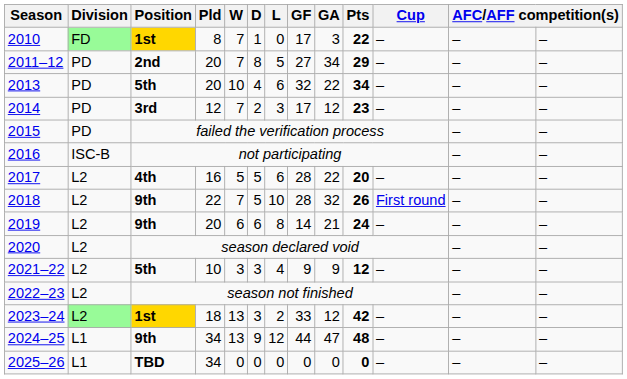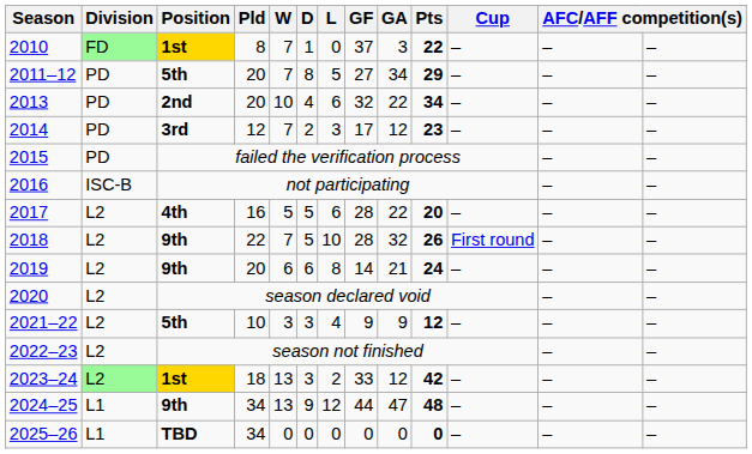 <table class="wikitable">
 <tr style="background:#efefef;">
 <th>Season</th>
 <th>Division</th>
 <th>Position</th>
 <th>Pld</th>
 <th>W</th>
 <th>D</th>
 <th>L</th>
 <th>GF</th>
 <th>GA</th>
 <th>Pts</th>
 <th><a href='#'>Cup</a></th>
 <th colspan=2><a href='#'>AFC</a>/<a href='#'>AFF</a> competition(s)</th>
 </tr>
 <tr>
 <td><a href='#'>2010</a></td>
 <td bgcolor=palegreen>FD</td>
 <td bgcolor=gold><strong>1st</strong></td>
 <td align=right>8</td>
 <td align=right>7</td>
 <td align=right>1</td>
 <td align=right>0</td>
-<td align=right>17</td>
+<td align=right>37</td>
 <td align=right>3</td>
 <td align=right><strong>22</strong></td>
 <td>–</td>
 <td>–</td>
 <td>–</td>
 </tr>
 <tr>
 <td><a href='#'>2011–12</a></td>
 <td>PD</td>
-<td><strong>2nd</strong></td>
+<td><strong>5th</strong></td>
 <td align=right>20</td>
 <td align=right>7</td>
 <td align=right>8</td>
 <td align=right>5</td>
 <td align=right>27</td>
 <td align=right>34</td>
 <td align=right><strong>29</strong></td>
 <td>–</td>
 <td>–</td>
 <td>–</td>
 </tr>
 <tr>
 <td><a href='#'>2013</a></td>
 <td>PD</td>
-<td><strong>5th</strong></td>
+<td><strong>2nd</strong></td>
 <td align=right>20</td>
 <td align=right>10</td>
 <td align=right>4</td>
 <td align=right>6</td>
 <td align=right>32</td>
 <td align=right>22</td>
 <td align=right><strong>34</strong></td>
 <td>–</td>
 <td>–</td>
 <td>–</td>
 </tr>
 <tr>
 <td><a href='#'>2014</a></td>
 <td>PD</td>
 <td><strong>3rd</strong></td>
 <td align=right>12</td>
 <td align=right>7</td>
 <td align=right>2</td>
 <td align=right>3</td>
 <td align=right>17</td>
 <td align=right>12</td>
 <td align=right><strong>23</strong></td>
 <td>–</td>
 <td>–</td>
 <td>–</td>
 </tr>
 <tr>
 <td><a href='#'>2015</a></td>
 <td>PD</td>
 <td align=center colspan=9><em>failed the verification process</em></td>
 <td>–</td>
 <td>–</td>
 </tr>
 <tr>
 <td><a href='#'>2016</a></td>
 <td>ISC-B</td>
 <td align=center colspan=9><em>not participating</em></td>
 <td>–</td>
 <td>–</td>
 </tr>
 <tr>
 <td><a href='#'>2017</a></td>
 <td>L2</td>
 <td><strong>4th</strong></td>
 <td align=right>16</td>
 <td align=right>5</td>
 <td align=right>5</td>
 <td align=right>6</td>
 <td align=right>28</td>
 <td align=right>22</td>
 <td align=right><strong>20</strong></td>
 <td>–</td>
 <td>–</td>
 <td>–</td>
 </tr>
 <tr>
 <td><a href='#'>2018</a></td>
 <td>L2</td>
 <td><strong>9th</strong></td>
 <td align=right>22</td>
 <td align=right>7</td>
 <td align=right>5</td>
 <td align=right>10</td>
 <td align=right>28</td>
 <td align=right>32</td>
 <td align=right><strong>26</strong></td>
 <td><a href='#'>First round</a></td>
 <td>–</td>
 <td>–</td>
 </tr>
 <tr>
 <td><a href='#'>2019</a></td>
 <td>L2</td>
 <td><strong>9th</strong></td>
 <td align=right>20</td>
 <td align=right>6</td>
 <td align=right>6</td>
 <td align=right>8</td>
 <td align=right>14</td>
 <td align=right>21</td>
 <td align=right><strong>24</strong></td>
 <td>–</td>
 <td>–</td>
 <td>–</td>
 </tr>
 <tr>
 <td><a href='#'>2020</a></td>
 <td>L2</td>
 <td align=center colspan=9><em>season declared void</em></td>
 <td>–</td>
 <td>–</td>
 </tr>
 <tr>
 <td><a href='#'>2021–22</a></td>
 <td>L2</td>
 <td><strong>5th</strong></td>
 <td align=right>10</td>
 <td align=right>3</td>
 <td align=right>3</td>
 <td align=right>4</td>
 <td align=right>9</td>
 <td align=right>9</td>
 <td align=right><strong>12</strong></td>
 <td>–</td>
 <td>–</td>
 <td>–</td>
 </tr>
 <tr>
 <td><a href='#'>2022–23</a></td>
 <td>L2</td>
 <td align=center colspan=9><em>season not finished</em></td>
 <td>–</td>
 <td>–</td>
 </tr>
 <tr>
 <td><a href='#'>2023–24</a></td>
 <td bgcolor=palegreen>L2</td>
 <td bgcolor=gold><strong>1st</strong></td>
 <td align=right>18</td>
 <td align=right>13</td>
 <td align=right>3</td>
 <td align=right>2</td>
 <td align=right>33</td>
 <td align=right>12</td>
 <td align=right><strong>42</strong></td>
 <td>–</td>
 <td>–</td>
 <td>–</td>
 </tr>
 <tr>
 <td><a href='#'>2024–25</a></td>
 <td>L1</td>
 <td><strong>9th</strong></td>
 <td align=right>34</td>
 <td align=right>13</td>
 <td align=right>9</td>
 <td align=right>12</td>
 <td align=right>44</td>
 <td align=right>47</td>
 <td align=right><strong>48</strong></td>
 <td>–</td>
 <td>–</td>
 <td>–</td>
 </tr>
 <tr>
 <td><a href='#'>2025–26</a></td>
 <td>L1</td>
 <td><strong>TBD</strong></td>
 <td align=right>34</td>
 <td align=right>0</td>
 <td align=right>0</td>
 <td align=right>0</td>
 <td align=right>0</td>
 <td align=right>0</td>
 <td align=right><strong>0</strong></td>
 <td>–</td>
 <td>–</td>
 <td>–</td>
 </tr>
 </table>
